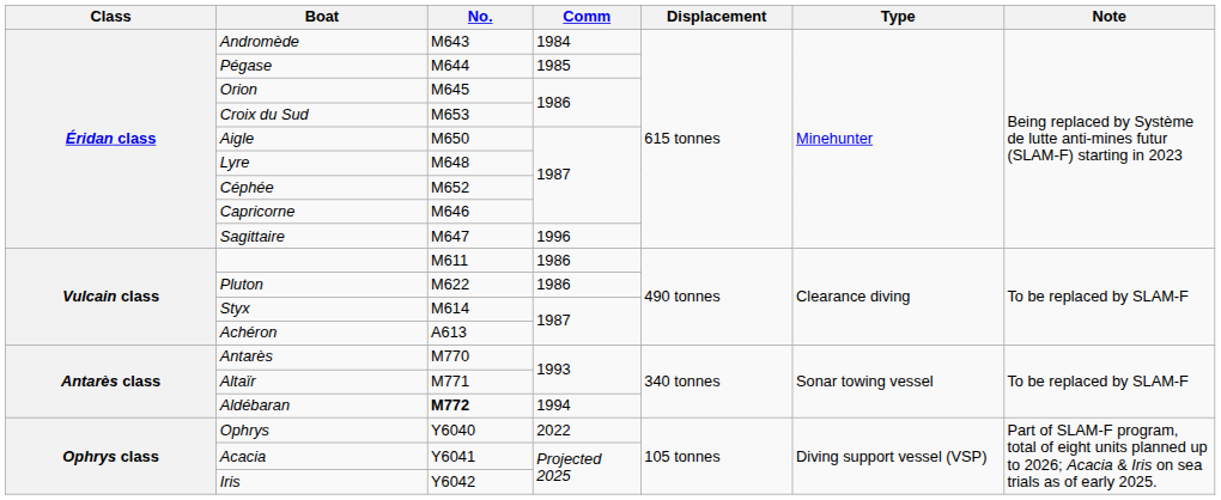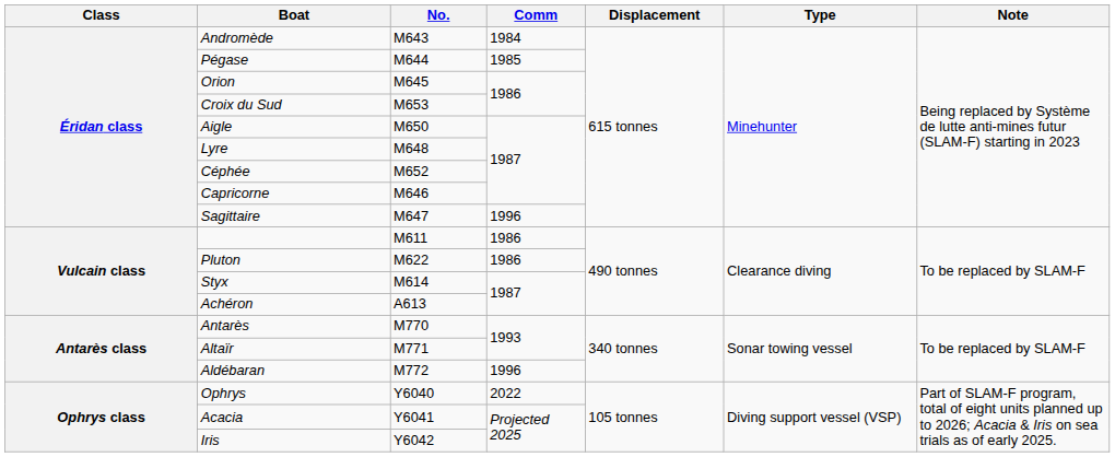 <table class="wikitable" style="margin:auto; width:100%;">
 <tr>
 <th style="text-align:center; width:10%;">Class</th>
 <th style="text-align:center; width:10%;">Boat</th>
 <th style="text-align:center; width:5%;"><a href='#'>No.</a></th>
 <th style="text-align:center; width:4%;"><a href='#'>Comm</a></th>
 <th style="text-align:center; width:5%;">Displacement</th>
 <th style="text-align:center; width:10%;">Type</th>
 <th style="text-align:center; width:10%;">Note</th>
 </tr>
 <tr>
 <th rowspan="9"><a href='#'><em>Éridan</em> class</a></th>
 <td><em>Andromède</em></td>
 <td>M643</td>
 <td>1984</td>
 <td rowspan="9">615 tonnes</td>
 <td rowspan="9"><a href='#'>Minehunter</a></td>
 <td rowspan="9">Being replaced by Système de lutte anti-mines futur (SLAM-F) starting in 2023</td>
 </tr>
 <tr>
 <td><em>Pégase</em></td>
 <td>M644</td>
 <td>1985</td>
 </tr>
 <tr>
 <td><em>Orion</em></td>
 <td>M645</td>
 <td rowspan="2">1986</td>
 </tr>
 <tr>
 <td><em>Croix du Sud</em></td>
 <td>M653</td>
 </tr>
 <tr>
 <td><em>Aigle</em></td>
 <td>M650</td>
 <td rowspan="4">1987</td>
 </tr>
 <tr>
 <td><em>Lyre</em></td>
 <td>M648</td>
 </tr>
 <tr>
 <td><em>Céphée</em></td>
 <td>M652</td>
 </tr>
 <tr>
 <td><em>Capricorne</em></td>
 <td>M646</td>
 </tr>
 <tr>
 <td><em>Sagittaire</em></td>
 <td>M647</td>
 <td>1996</td>
 </tr>
 <tr>
 <th rowspan="4"><em>Vulcain</em> class</th>
 <td></td>
 <td>M611</td>
 <td>1986</td>
 <td rowspan="4">490 tonnes</td>
 <td rowspan="4">Clearance diving</td>
 <td rowspan="4">To be replaced by SLAM-F</td>
 </tr>
 <tr>
 <td><em>Pluton</em></td>
 <td>M622</td>
 <td>1986</td>
 </tr>
 <tr>
 <td><em>Styx</em></td>
 <td>M614</td>
 <td rowspan="2">1987</td>
 </tr>
 <tr>
 <td><em>Achéron</em></td>
 <td>A613</td>
 </tr>
 <tr>
 <th rowspan="3"><em>Antarès</em> class</th>
 <td><em>Antarès</em></td>
 <td>M770</td>
 <td rowspan="2">1993</td>
 <td rowspan="3">340 tonnes</td>
 <td rowspan="3">Sonar towing vessel</td>
 <td rowspan="3">To be replaced by SLAM-F</td>
 </tr>
 <tr>
 <td><em>Altaïr</em></td>
 <td>M771</td>
 </tr>
 <tr>
 <td><em>Aldébaran</em></td>
-<td><strong>M772</strong></td>
-<td>1994</td>
+<td>M772</td>
+<td>1996</td>
 </tr>
 <tr>
 <th rowspan="3"><em>Ophrys</em> class</th>
 <td><em>Ophrys</em></td>
 <td>Y6040</td>
 <td>2022</td>
 <td rowspan="3">105 tonnes</td>
 <td rowspan="3">Diving support vessel (VSP)</td>
 <td rowspan="3">Part of SLAM-F program, total of eight units planned up to 2026; <em>Acacia</em> & <em>Iris</em> on sea trials as of early 2025.</td>
 </tr>
 <tr>
 <td><em>Acacia</em></td>
 <td>Y6041</td>
 <td rowspan=2><em>Projected 2025</em></td>
 </tr>
 <tr>
 <td><em>Iris</em></td>
 <td>Y6042</td>
 </tr>
 </table>
